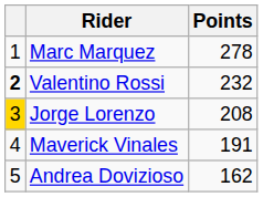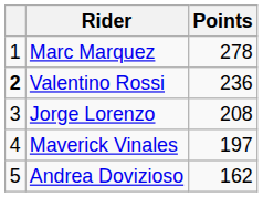 <table class="wikitable" style="font-size: 95%;">
 <tr>
 <th></th>
 <th>Rider</th>
 <th>Points</th>
 </tr>
 <tr>
 <td align=center>1</td>
 <td> <a href='#'>Marc Marquez</a></td>
 <td align=right>278</td>
 </tr>
 <tr>
 <td align=center><strong>2</strong></td>
 <td> <a href='#'>Valentino Rossi</a></td>
-<td align=right>232</td>
+<td align=right>236</td>
 </tr>
 <tr>
-<td align=center style="background: gold;">3</td>
+<td align=center>3</td>
 <td> <a href='#'>Jorge Lorenzo</a></td>
 <td align=right>208</td>
 </tr>
 <tr>
 <td align=center>4</td>
 <td> <a href='#'>Maverick Vinales</a></td>
-<td align=right>191</td>
+<td align=right>197</td>
 </tr>
 <tr>
 <td align=center>5</td>
 <td> <a href='#'>Andrea Dovizioso</a></td>
 <td align=right>162</td>
 </tr>
 </table>
